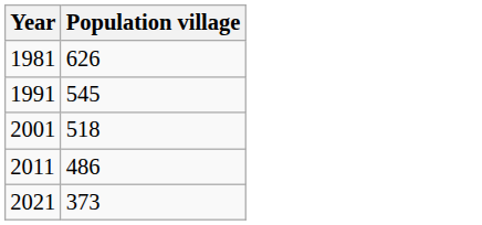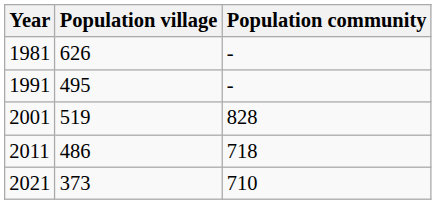 <table class=wikitable>
 <tr>
 <th>Year</th>
 <th>Population village</th>
+<th>Population community</th>
 </tr>
 <tr>
 <td>1981</td>
 <td>626</td>
+<td>-</td>
 </tr>
 <tr>
 <td>1991</td>
-<td>545</td>
+<td>495</td>
+<td>-</td>
 </tr>
 <tr>
 <td>2001</td>
-<td>518</td>
+<td>519</td>
+<td>828</td>
 </tr>
 <tr>
 <td>2011</td>
 <td>486</td>
+<td>718</td>
 </tr>
 <tr>
 <td>2021</td>
 <td>373</td>
+<td>710</td>
 </tr>
 </table>
